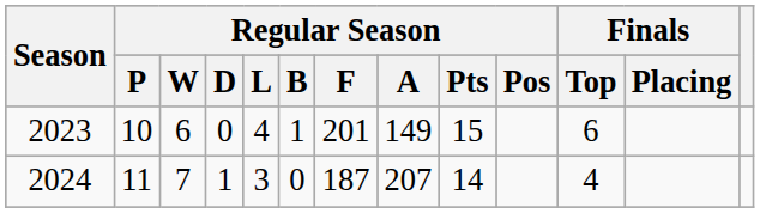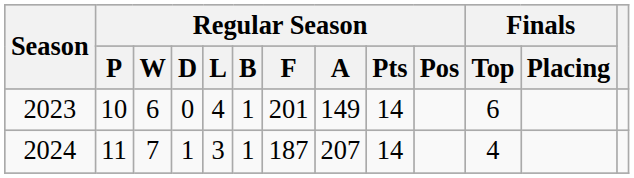 <table class="wikitable" style="text-align: center">
 <tr>
 <th rowspan="2" scope="col">Season</th>
 <th colspan="9" scope="col">Regular Season</th>
 <th colspan="2" scope="col">Finals</th>
 <th rowspan="2" scope="col"></th>
 </tr>
 <tr>
 <th scope="col">P</th>
 <th scope="col">W</th>
 <th scope="col">D</th>
 <th scope="col">L</th>
 <th scope="col">B</th>
 <th scope="col">F</th>
 <th scope="col">A</th>
 <th scope="col">Pts</th>
 <th scope="col">Pos</th>
 <th scope="col">Top</th>
 <th scope="col">Placing</th>
 </tr>
 <tr>
 <td>2023</td>
 <td>10</td>
 <td>6</td>
 <td>0</td>
 <td>4</td>
 <td>1</td>
 <td>201</td>
 <td>149</td>
-<td>15</td>
+<td>14</td>
 <td></td>
 <td>6</td>
 <td></td>
 <td></td>
 </tr>
 <tr>
 <td>2024</td>
 <td>11</td>
 <td>7</td>
 <td>1</td>
 <td>3</td>
-<td>0</td>
+<td>1</td>
 <td>187</td>
 <td>207</td>
 <td>14</td>
 <td></td>
 <td>4</td>
 <td></td>
 <td></td>
 </tr>
 </table>
